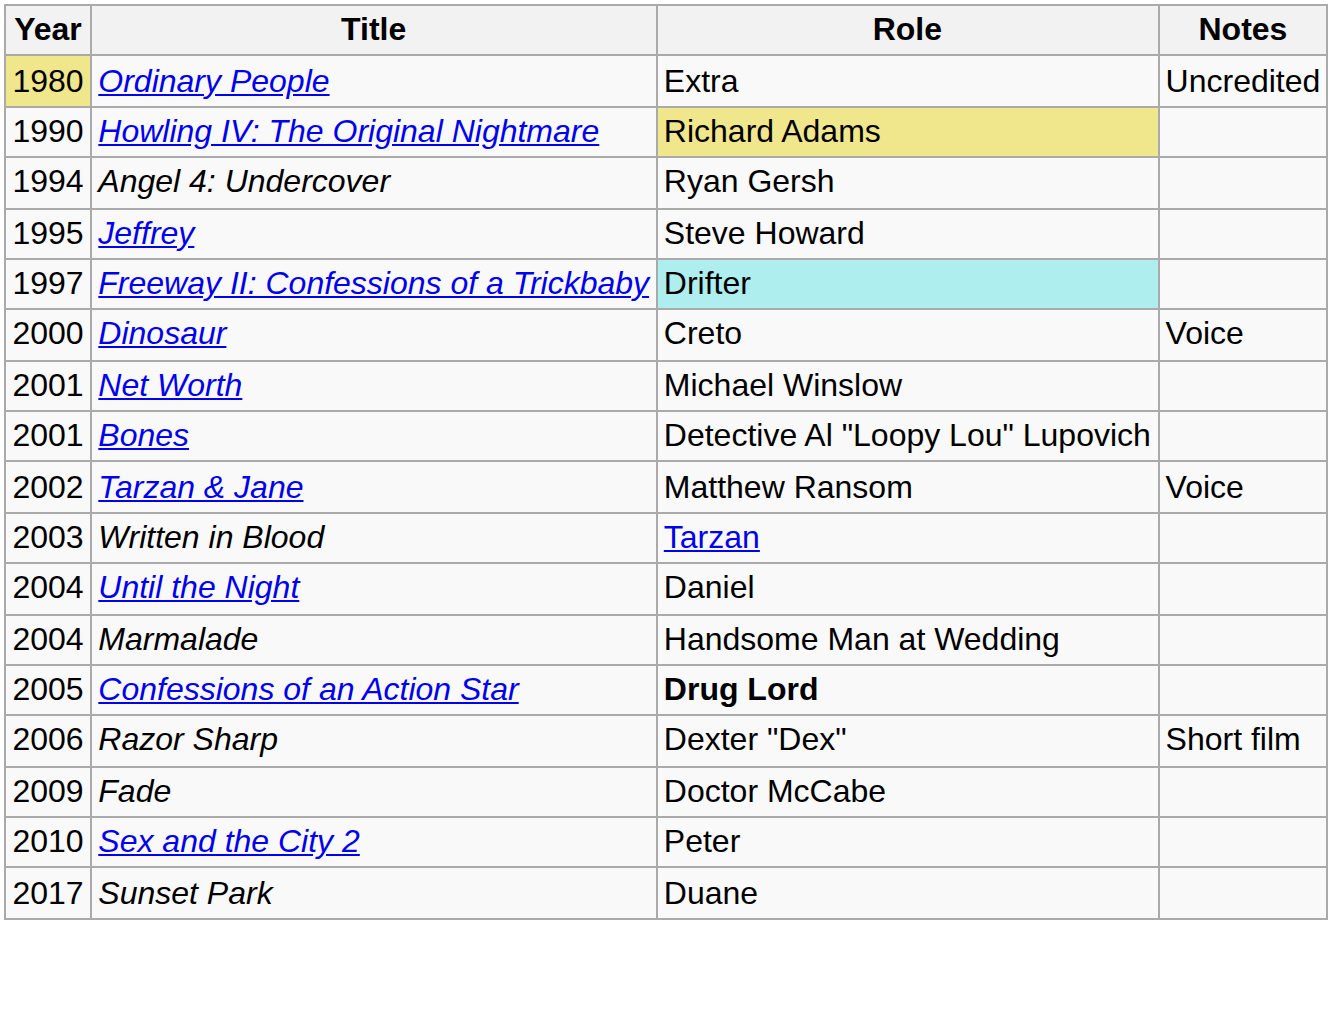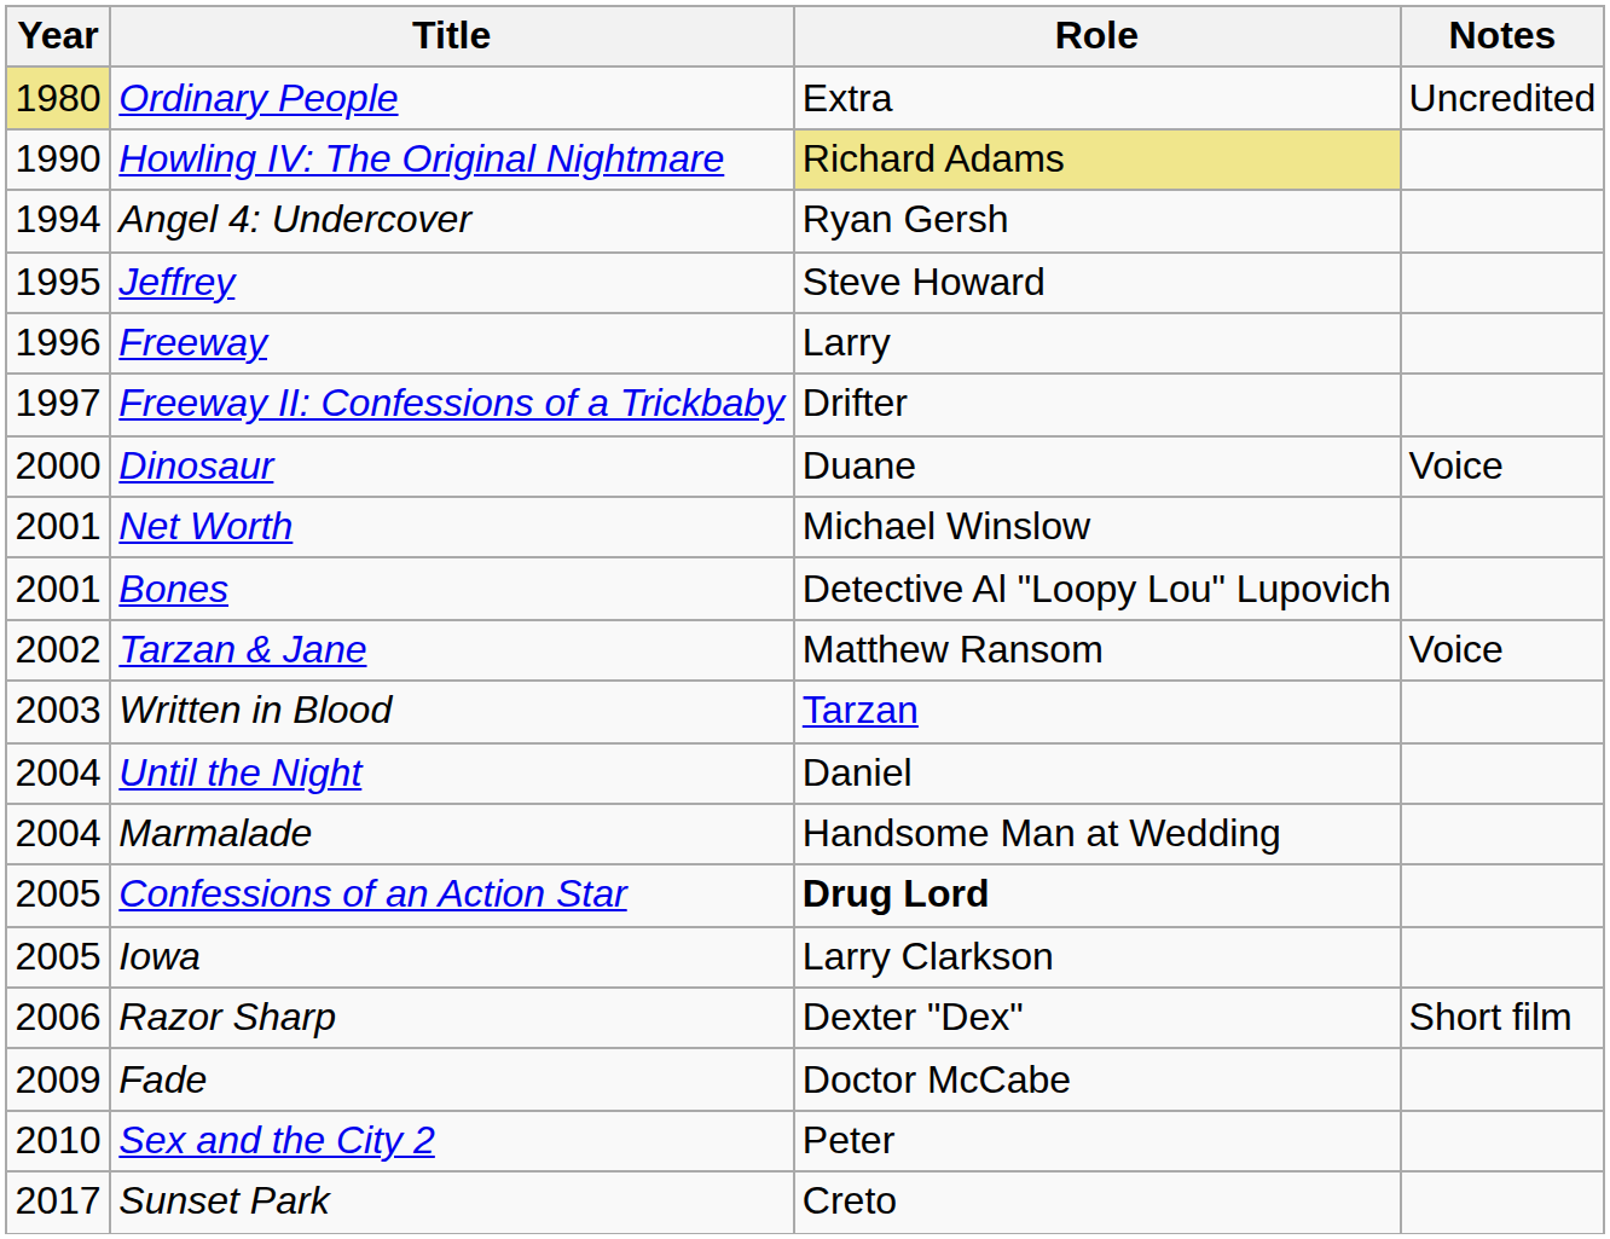 <table class="wikitable sortable">
 <tr>
 <th>Year</th>
 <th>Title</th>
 <th>Role</th>
 <th>Notes</th>
 </tr>
 <tr>
 <td style="background: khaki;">1980</td>
 <td><em><a href='#'>Ordinary People</a></em></td>
 <td>Extra</td>
 <td>Uncredited</td>
 </tr>
 <tr>
 <td>1990</td>
 <td><em><a href='#'>Howling IV: The Original Nightmare</a></em></td>
 <td style="background: khaki;">Richard Adams</td>
 <td></td>
 </tr>
 <tr>
 <td>1994</td>
 <td><em>Angel 4: Undercover</em></td>
 <td>Ryan Gersh</td>
 <td></td>
 </tr>
 <tr>
 <td>1995</td>
 <td><em><a href='#'>Jeffrey</a></em></td>
 <td>Steve Howard</td>
 <td></td>
 </tr>
 <tr>
+<td>1996</td>
+<td><em><a href='#'>Freeway</a></em></td>
+<td>Larry</td>
+<td></td>
+</tr>
+<tr>
 <td>1997</td>
 <td><em><a href='#'>Freeway II: Confessions of a Trickbaby</a></em></td>
-<td style="background: paleturquoise;">Drifter</td>
+<td>Drifter</td>
 <td></td>
 </tr>
 <tr>
 <td>2000</td>
 <td><em><a href='#'>Dinosaur</a></em></td>
-<td>Creto</td>
+<td>Duane</td>
 <td>Voice</td>
 </tr>
 <tr>
 <td>2001</td>
 <td><em><a href='#'>Net Worth</a></em></td>
 <td>Michael Winslow</td>
 <td></td>
 </tr>
 <tr>
 <td>2001</td>
 <td><em><a href='#'>Bones</a></em></td>
 <td>Detective Al "Loopy Lou" Lupovich</td>
 <td></td>
 </tr>
 <tr>
 <td>2002</td>
 <td><em><a href='#'>Tarzan & Jane</a></em></td>
 <td>Matthew Ransom</td>
 <td>Voice</td>
 </tr>
 <tr>
 <td>2003</td>
 <td><em>Written in Blood</em></td>
 <td><a href='#'>Tarzan</a></td>
 <td></td>
 </tr>
 <tr>
 <td>2004</td>
 <td><em><a href='#'>Until the Night</a></em></td>
 <td>Daniel</td>
 <td></td>
 </tr>
 <tr>
 <td>2004</td>
 <td><em>Marmalade</em></td>
 <td>Handsome Man at Wedding</td>
 <td></td>
 </tr>
 <tr>
 <td>2005</td>
 <td><em><a href='#'>Confessions of an Action Star</a></em></td>
 <td><strong>Drug Lord</strong></td>
 <td></td>
 </tr>
 <tr>
+<td>2005</td>
+<td><em>Iowa</em></td>
+<td>Larry Clarkson</td>
+<td></td>
+</tr>
+<tr>
 <td>2006</td>
 <td><em>Razor Sharp</em></td>
 <td>Dexter "Dex"</td>
 <td>Short film</td>
 </tr>
 <tr>
 <td>2009</td>
 <td><em>Fade</em></td>
 <td>Doctor McCabe</td>
 <td></td>
 </tr>
 <tr>
 <td>2010</td>
 <td><em><a href='#'>Sex and the City 2</a></em></td>
 <td>Peter</td>
 <td></td>
 </tr>
 <tr>
 <td>2017</td>
 <td><em>Sunset Park</em></td>
-<td>Duane</td>
+<td>Creto</td>
 <td></td>
 </tr>
 </table>
